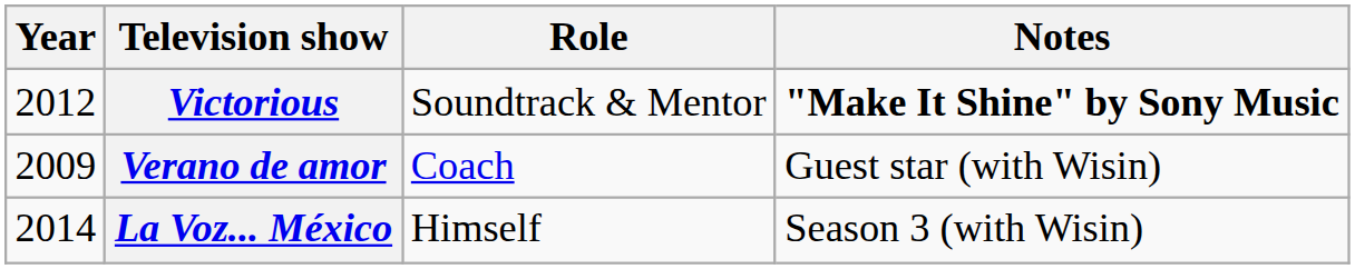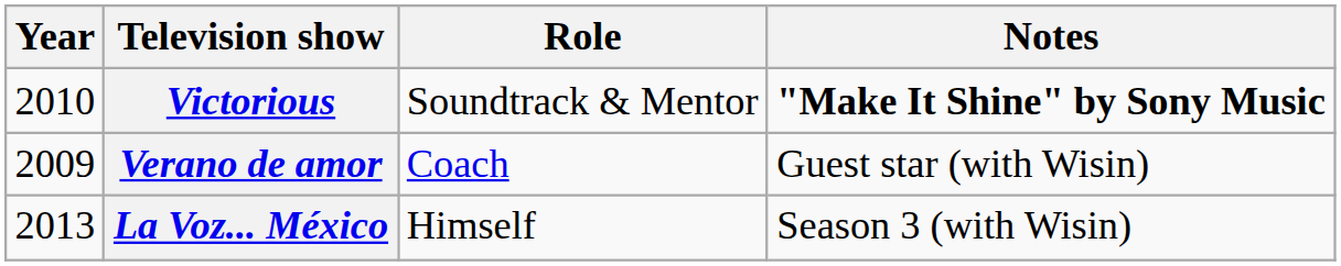 <table class="wikitable sortable plainrowheaders">
 <tr>
 <th scope="col">Year</th>
 <th scope="col">Television show</th>
 <th scope="col">Role</th>
 <th scope="col" class="unsortable">Notes</th>
 </tr>
 <tr>
-<td>2012</td>
+<td>2010</td>
 <th scope="row"><em><a href='#'>Victorious</a></em></th>
 <td>Soundtrack & Mentor</td>
 <td><strong>"Make It Shine" by Sony Music</strong></td>
 </tr>
 <tr>
 <td>2009</td>
 <th scope="row"><em><a href='#'>Verano de amor</a></em></th>
 <td><a href='#'>Coach</a></td>
 <td>Guest star (with Wisin)</td>
 </tr>
 <tr>
-<td>2014</td>
+<td>2013</td>
 <th scope="row"><em><a href='#'>La Voz... México</a></em></th>
 <td>Himself</td>
 <td>Season 3 (with Wisin)</td>
 </tr>
 </table>
